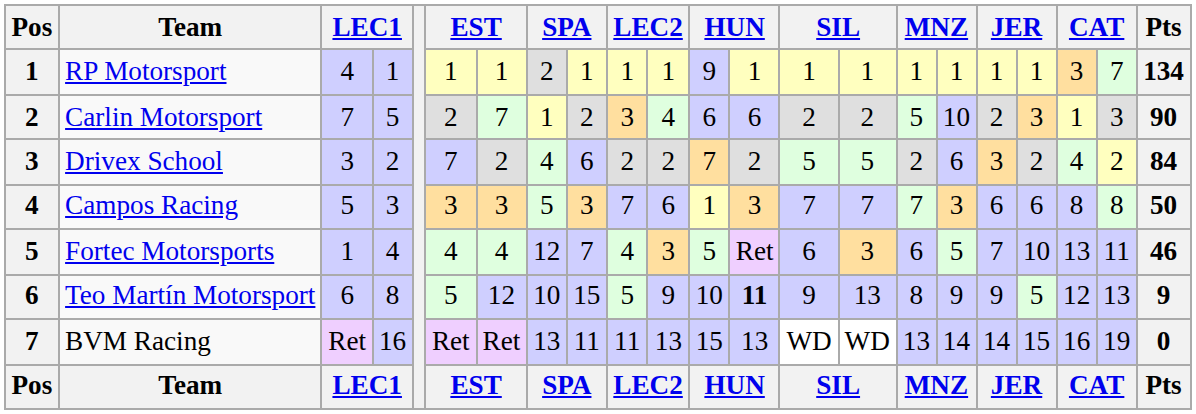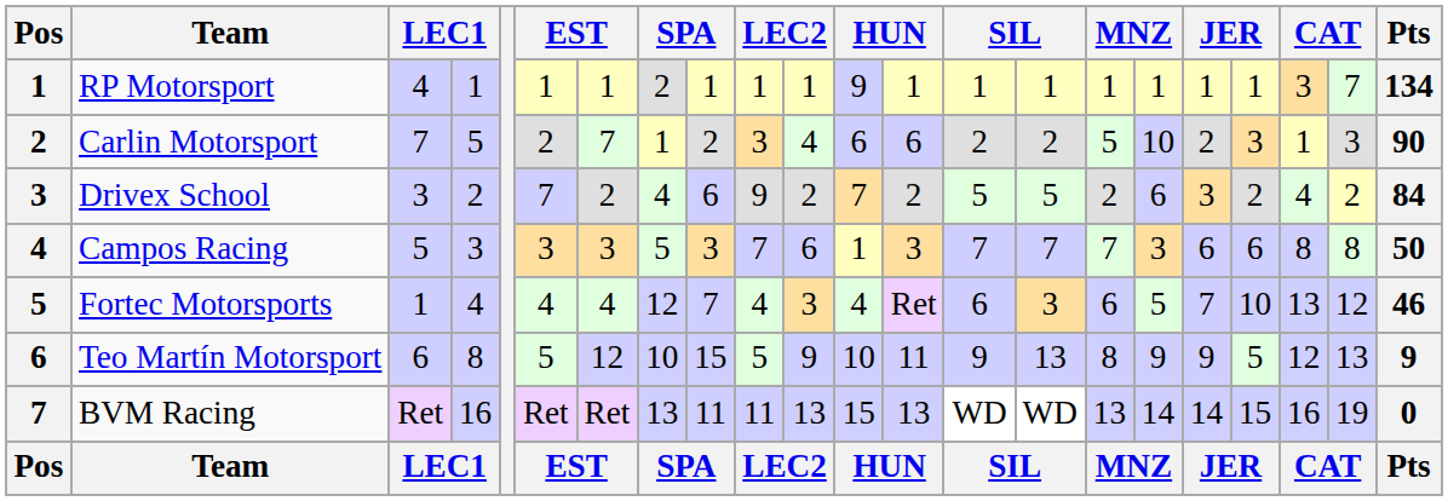 <table class="wikitable" style="font-size: 85%; text-align:center">
 <tr valign="top">
 <th valign="middle">Pos</th>
 <th valign="middle">Team</th>
 <th colspan=2><a href='#'>LEC1</a><br></th>
 <th rowspan=9></th>
 <th colspan=2><a href='#'>EST</a><br></th>
 <th colspan=2><a href='#'>SPA</a><br></th>
 <th colspan=2><a href='#'>LEC2</a><br></th>
 <th colspan=2><a href='#'>HUN</a><br></th>
 <th colspan=2><a href='#'>SIL</a><br></th>
 <th colspan=2><a href='#'>MNZ</a><br></th>
 <th colspan=2><a href='#'>JER</a><br></th>
 <th colspan=2><a href='#'>CAT</a><br></th>
 <th valign="middle">Pts</th>
 </tr>
 <tr>
 <th>1</th>
 <td align=left> <a href='#'>RP Motorsport</a></td>
 <td style="background:#CFCFFF;">4</td>
 <td style="background:#CFCFFF;">1</td>
 <td style="background:#FFFFBF;">1</td>
 <td style="background:#FFFFBF;">1</td>
 <td style="background:#DFDFDF;">2</td>
 <td style="background:#FFFFBF;">1</td>
 <td style="background:#FFFFBF;">1</td>
 <td style="background:#FFFFBF;">1</td>
 <td style="background:#CFCFFF;">9</td>
 <td style="background:#FFFFBF;">1</td>
 <td style="background:#FFFFBF;">1</td>
 <td style="background:#FFFFBF;">1</td>
 <td style="background:#FFFFBF;">1</td>
 <td style="background:#FFFFBF;">1</td>
 <td style="background:#FFFFBF;">1</td>
 <td style="background:#FFFFBF;">1</td>
 <td style="background:#FFDF9F;">3</td>
 <td style="background:#DFFFDF;">7</td>
 <th>134</th>
 </tr>
 <tr>
 <th>2</th>
 <td align=left> <a href='#'>Carlin Motorsport</a></td>
 <td style="background:#CFCFFF;">7</td>
 <td style="background:#CFCFFF;">5</td>
 <td style="background:#DFDFDF;">2</td>
 <td style="background:#DFFFDF;">7</td>
 <td style="background:#FFFFBF;">1</td>
 <td style="background:#DFDFDF;">2</td>
 <td style="background:#FFDF9F;">3</td>
 <td style="background:#DFFFDF;">4</td>
 <td style="background:#CFCFFF;">6</td>
 <td style="background:#CFCFFF;">6</td>
 <td style="background:#DFDFDF;">2</td>
 <td style="background:#DFDFDF;">2</td>
 <td style="background:#DFFFDF;">5</td>
 <td style="background:#CFCFFF;">10</td>
 <td style="background:#DFDFDF;">2</td>
 <td style="background:#FFDF9F;">3</td>
 <td style="background:#FFFFBF;">1</td>
 <td style="background:#DFDFDF;">3</td>
 <th>90</th>
 </tr>
 <tr>
 <th>3</th>
 <td align=left> <a href='#'>Drivex School</a></td>
 <td style="background:#CFCFFF;">3</td>
 <td style="background:#CFCFFF;">2</td>
 <td style="background:#CFCFFF;">7</td>
 <td style="background:#DFDFDF;">2</td>
 <td style="background:#DFFFDF;">4</td>
 <td style="background:#CFCFFF;">6</td>
-<td style="background:#DFDFDF;">2</td>
+<td style="background:#DFDFDF;">9</td>
 <td style="background:#DFDFDF;">2</td>
 <td style="background:#FFDF9F;">7</td>
 <td style="background:#DFDFDF;">2</td>
 <td style="background:#DFFFDF;">5</td>
 <td style="background:#DFFFDF;">5</td>
 <td style="background:#DFDFDF;">2</td>
 <td style="background:#CFCFFF;">6</td>
 <td style="background:#FFDF9F;">3</td>
 <td style="background:#DFDFDF;">2</td>
 <td style="background:#DFFFDF;">4</td>
 <td style="background:#FFFFBF;">2</td>
 <th>84</th>
 </tr>
 <tr>
 <th>4</th>
 <td align=left> <a href='#'>Campos Racing</a></td>
 <td style="background:#CFCFFF;">5</td>
 <td style="background:#CFCFFF;">3</td>
 <td style="background:#FFDF9F;">3</td>
 <td style="background:#FFDF9F;">3</td>
 <td style="background:#DFFFDF;">5</td>
 <td style="background:#FFDF9F;">3</td>
 <td style="background:#CFCFFF;">7</td>
 <td style="background:#CFCFFF;">6</td>
 <td style="background:#FFFFBF;">1</td>
 <td style="background:#FFDF9F;">3</td>
 <td style="background:#CFCFFF;">7</td>
 <td style="background:#CFCFFF;">7</td>
 <td style="background:#DFFFDF;">7</td>
 <td style="background:#FFDF9F;">3</td>
 <td style="background:#CFCFFF;">6</td>
 <td style="background:#CFCFFF;">6</td>
 <td style="background:#CFCFFF;">8</td>
 <td style="background:#DFFFDF;">8</td>
 <th>50</th>
 </tr>
 <tr>
 <th>5</th>
 <td align=left> <a href='#'>Fortec Motorsports</a></td>
 <td style="background:#CFCFFF;">1</td>
 <td style="background:#CFCFFF;">4</td>
 <td style="background:#DFFFDF;">4</td>
 <td style="background:#DFFFDF;">4</td>
 <td style="background:#CFCFFF;">12</td>
 <td style="background:#CFCFFF;">7</td>
 <td style="background:#DFFFDF;">4</td>
 <td style="background:#FFDF9F;">3</td>
-<td style="background:#DFFFDF;">5</td>
+<td style="background:#DFFFDF;">4</td>
 <td style="background:#EFCFFF;">Ret</td>
 <td style="background:#CFCFFF;">6</td>
 <td style="background:#FFDF9F;">3</td>
 <td style="background:#CFCFFF;">6</td>
 <td style="background:#DFFFDF;">5</td>
 <td style="background:#CFCFFF;">7</td>
 <td style="background:#CFCFFF;">10</td>
 <td style="background:#CFCFFF;">13</td>
-<td style="background:#CFCFFF;">11</td>
+<td style="background:#CFCFFF;">12</td>
 <th>46</th>
 </tr>
 <tr>
 <th>6</th>
 <td align=left nowrap> <a href='#'>Teo Martín Motorsport</a></td>
 <td style="background:#CFCFFF;">6</td>
 <td style="background:#CFCFFF;">8</td>
 <td style="background:#DFFFDF;">5</td>
 <td style="background:#CFCFFF;">12</td>
 <td style="background:#CFCFFF;">10</td>
 <td style="background:#CFCFFF;">15</td>
 <td style="background:#DFFFDF;">5</td>
 <td style="background:#CFCFFF;">9</td>
 <td style="background:#CFCFFF;">10</td>
-<td style="background:#CFCFFF;"><strong>11</strong></td>
+<td style="background:#CFCFFF;">11</td>
 <td style="background:#CFCFFF;">9</td>
 <td style="background:#CFCFFF;">13</td>
 <td style="background:#CFCFFF;">8</td>
 <td style="background:#CFCFFF;">9</td>
 <td style="background:#CFCFFF;">9</td>
 <td style="background:#DFFFDF;">5</td>
 <td style="background:#CFCFFF;">12</td>
 <td style="background:#CFCFFF;">13</td>
 <th>9</th>
 </tr>
 <tr>
 <th>7</th>
 <td align=left> BVM Racing</td>
 <td style="background:#EFCFFF;">Ret</td>
 <td style="background:#CFCFFF;">16</td>
 <td style="background:#EFCFFF;">Ret</td>
 <td style="background:#EFCFFF;">Ret</td>
 <td style="background:#CFCFFF;">13</td>
 <td style="background:#CFCFFF;">11</td>
 <td style="background:#CFCFFF;">11</td>
 <td style="background:#CFCFFF;">13</td>
 <td style="background:#CFCFFF;">15</td>
 <td style="background:#CFCFFF;">13</td>
 <td style="background:#FFFFFF;">WD</td>
 <td style="background:#FFFFFF;">WD</td>
 <td style="background:#CFCFFF;">13</td>
 <td style="background:#CFCFFF;">14</td>
 <td style="background:#CFCFFF;">14</td>
 <td style="background:#CFCFFF;">15</td>
 <td style="background:#CFCFFF;">16</td>
 <td style="background:#CFCFFF;">19</td>
 <th>0</th>
 </tr>
 <tr>
 <th valign="middle">Pos</th>
 <th valign="middle">Team</th>
 <th colspan=2><a href='#'>LEC1</a><br></th>
 <th colspan=2><a href='#'>EST</a><br></th>
 <th colspan=2><a href='#'>SPA</a><br></th>
 <th colspan=2><a href='#'>LEC2</a><br></th>
 <th colspan=2><a href='#'>HUN</a><br></th>
 <th colspan=2><a href='#'>SIL</a><br></th>
 <th colspan=2><a href='#'>MNZ</a><br></th>
 <th colspan=2><a href='#'>JER</a><br></th>
 <th colspan=2><a href='#'>CAT</a><br></th>
 <th valign="middle">Pts</th>
 </tr>
 </table>
